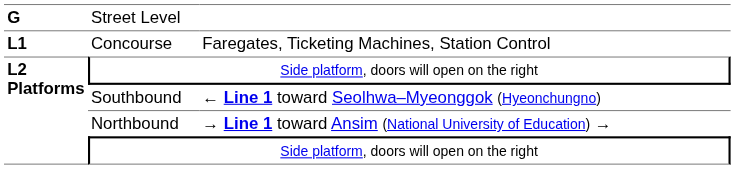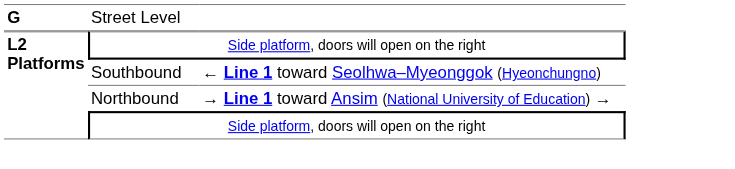 <table table border=0 cellspacing=0 cellpadding=3>
 <tr>
 <td style="border-top:solid 1px gray;border-bottom:solid 1px gray;" width=50 valign=top><strong>G</strong></td>
 <td style="border-top:solid 1px gray;border-bottom:solid 1px gray;" width=100 valign=top>Street Level</td>
 <td style="border-top:solid 1px gray;border-bottom:solid 1px gray;" width=400 valign=top></td>
-</tr>
-<tr>
-<td style="border-bottom:solid 0 gray;" width=50 valign=top><strong>L1</strong></td>
-<td style="border-bottom:solid 0 gray;" width=100 valign=top>Concourse</td>
-<td style="border-bottom:solid 0 gray;" width=500 valign=top>Faregates, Ticketing Machines, Station Control</td>
 </tr>
 <tr>
 <td style="border-top:solid 1px gray;border-bottom:solid 1px gray;" rowspan=4 valign=top><strong>L2<br>Platforms</strong></td>
 <td style="border-top:solid 1px gray;border-right:solid 2px black;border-left:solid 2px black;border-bottom:solid 2px black;text-align:center;" colspan=2><small><a href='#'>Side platform</a>, doors will open on the right</small></td>
 </tr>
 <tr>
 <td style="border-bottom:solid 1px gray;">Southbound</td>
 <td style="border-bottom:solid 1px gray;">← <a href='#'><span><span><strong>Line 1</strong></span></span></a> toward <a href='#'>Seolhwa–Myeonggok</a> <small>(<a href='#'>Hyeonchungno</a>)</small></td>
 </tr>
 <tr>
 <td>Northbound</td>
 <td><span>→</span> <a href='#'><span><span><strong>Line 1</strong></span></span></a> toward <a href='#'>Ansim</a> <small>(<a href='#'>National University of Education</a>)</small> →</td>
 </tr>
 <tr>
 <td style="border-top:solid 2px black;border-right:solid 2px black;border-left:solid 2px black;border-bottom:solid 1px gray;text-align:center;" colspan=2><small><a href='#'>Side platform</a>, doors will open on the right</small></td>
 </tr>
 </table>
